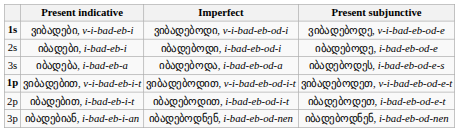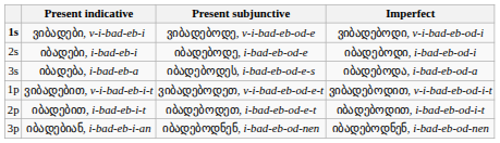 <table class="wikitable" style="text-align:center;">
 <tr>
 <th> </th>
 <th>Present indicative</th>
+<th>Present subjunctive</th>
 <th>Imperfect</th>
-<th>Present subjunctive</th>
 </tr>
 <tr>
 <td><strong>1s</strong></td>
 <td>ვიბადები, <em>v-i-bad-eb-i</em></td>
+<td>ვიბადებოდე, <em>v-i-bad-eb-od-e</em></td>
 <td>ვიბადებოდი, <em>v-i-bad-eb-od-i</em></td>
-<td>ვიბადებოდე, <em>v-i-bad-eb-od-e</em></td>
 </tr>
 <tr>
 <td>2s</td>
 <td>იბადები, <em>i-bad-eb-i</em></td>
+<td>იბადებოდე, <em>i-bad-eb-od-e</em></td>
 <td>იბადებოდი, <em>i-bad-eb-od-i</em></td>
-<td>იბადებოდე, <em>i-bad-eb-od-e</em></td>
 </tr>
 <tr>
 <td>3s</td>
 <td>იბადება, <em>i-bad-eb-a</em></td>
+<td>იბადებოდეს, <em>i-bad-eb-od-e-s</em></td>
 <td>იბადებოდა, <em>i-bad-eb-od-a</em></td>
-<td>იბადებოდეს, <em>i-bad-eb-od-e-s</em></td>
 </tr>
 <tr>
-<td><strong>1p</strong></td>
+<td>1p</td>
 <td>ვიბადებით, <em>v-i-bad-eb-i-t</em></td>
+<td>ვიბადებოდეთ, <em>v-i-bad-eb-od-e-t</em></td>
 <td>ვიბადებოდით, <em>v-i-bad-eb-od-i-t</em></td>
-<td>ვიბადებოდეთ, <em>v-i-bad-eb-od-e-t</em></td>
 </tr>
 <tr>
 <td>2p</td>
 <td>იბადებით, <em>i-bad-eb-i-t</em></td>
+<td>იბადებოდეთ, <em>i-bad-eb-od-e-t</em></td>
 <td>იბადებოდით, <em>i-bad-eb-od-i-t</em></td>
-<td>იბადებოდეთ, <em>i-bad-eb-od-e-t</em></td>
 </tr>
 <tr>
 <td>3p</td>
 <td>იბადებიან, <em>i-bad-eb-i-an</em></td>
 <td>იბადებოდნენ, <em>i-bad-eb-od-nen</em></td>
 <td>იბადებოდნენ, <em>i-bad-eb-od-nen</em></td>
 </tr>
 </table>
